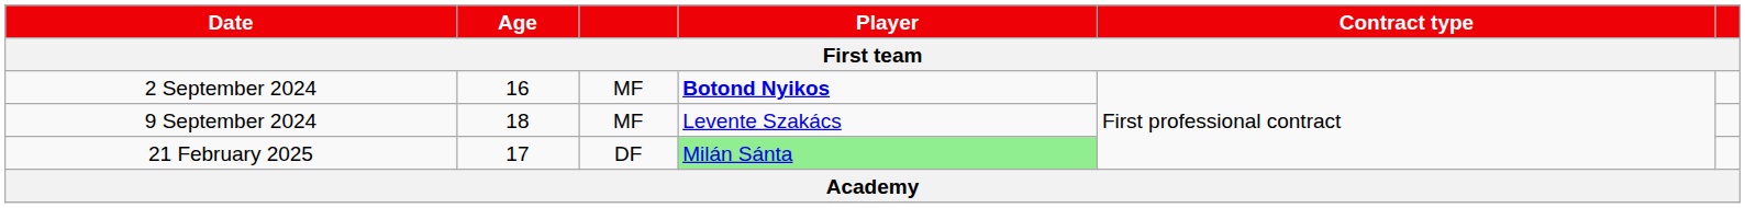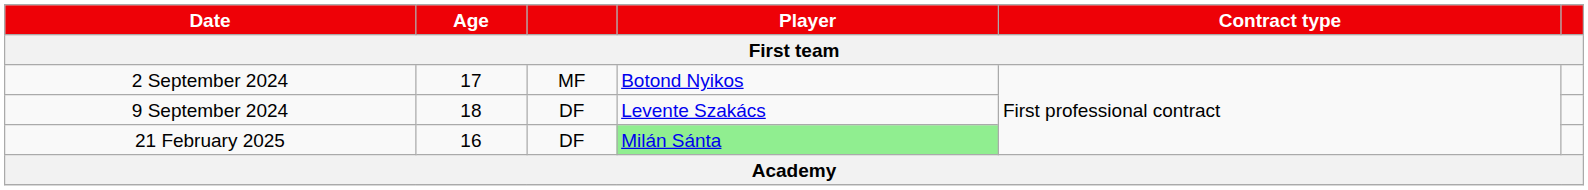 <table class="wikitable sortable" style="text-align:center; font-size:95%; width:100%;">
 <tr>
 <th style="background-color:#ee0107; color:#ffffff;">Date</th>
 <th style="background-color:#ee0107; color:#ffffff;">Age</th>
 <th style="background-color:#ee0107; color:#ffffff;"></th>
 <th style="background-color:#ee0107; color:#ffffff;">Player</th>
 <th style="background-color:#ee0107; color:#ffffff;">Contract type</th>
 <th style="background-color:#ee0107; color:#ffffff;" class="unsortable"></th>
 </tr>
 <tr>
 <th colspan="6">First team</th>
 </tr>
 <tr>
 <td>2 September 2024</td>
-<td>16</td>
+<td>17</td>
 <td>MF</td>
-<td style="text-align:left;" data-sort-value="Nyikos"><strong> <a href='#'>Botond Nyikos</a></strong></td>
+<td style="text-align:left;" data-sort-value="Nyikos"> <a href='#'>Botond Nyikos</a></td>
 <td rowspan="3" style="text-align:left;">First professional contract</td>
 <td></td>
 </tr>
 <tr>
 <td>9 September 2024</td>
 <td>18</td>
-<td>MF</td>
+<td>DF</td>
 <td style="text-align:left;" data-sort-value="Szakács"> <a href='#'>Levente Szakács</a></td>
 <td></td>
 </tr>
 <tr>
 <td>21 February 2025</td>
-<td>17</td>
+<td>16</td>
 <td>DF</td>
 <td style="background: lightgreen; text-align:left;" data-sort-value="Santa"> <a href='#'>Milán Sánta</a></td>
 <td></td>
 </tr>
 <tr>
 <th colspan="6">Academy</th>
 </tr>
 <tr>
 </tr>
 </table>
